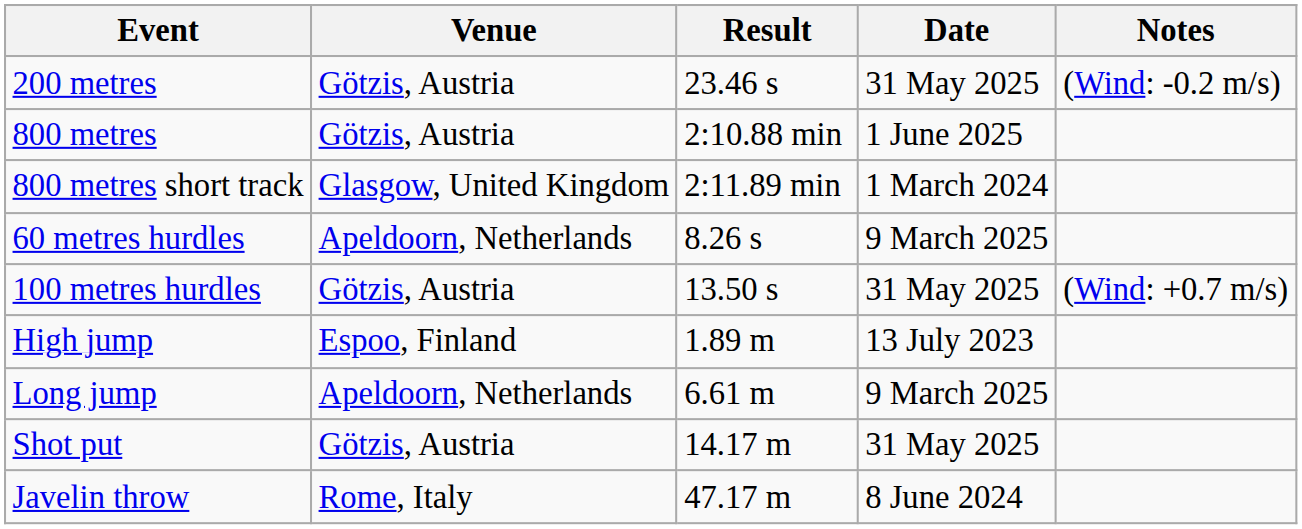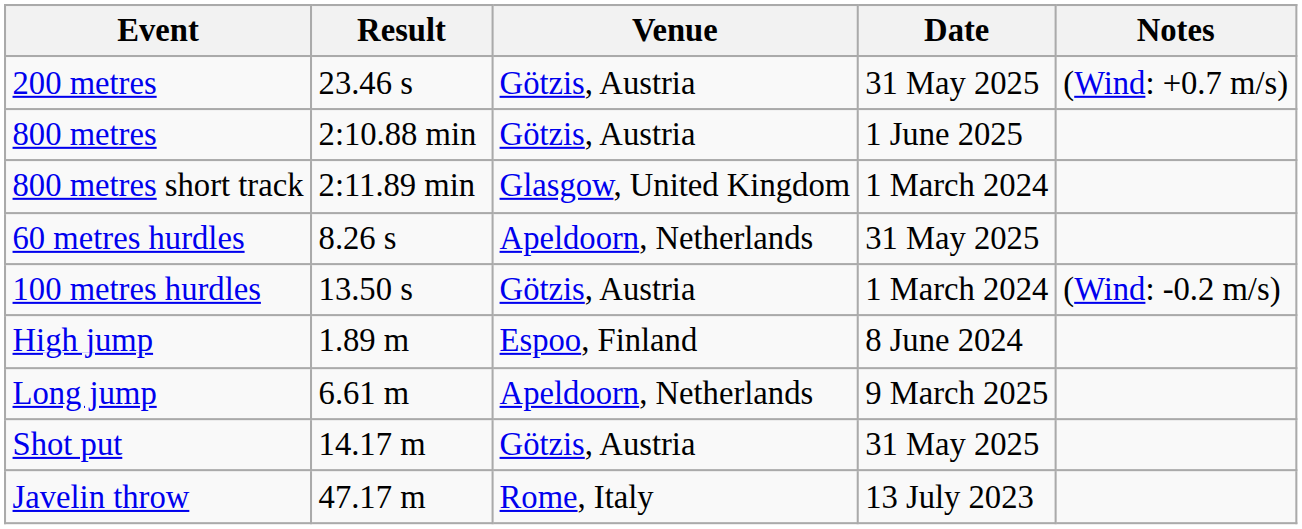 <table class="wikitable plainrowheaders">
 <tr>
 <th scope="col">Event</th>
+<th scope="col">Result</th>
 <th scope="col">Venue</th>
-<th scope="col">Result</th>
 <th scope="col">Date</th>
 <th scope="col">Notes</th>
 </tr>
 <tr>
 <td><a href='#'>200 metres</a></td>
+<td>23.46 s</td>
 <td><a href='#'>Götzis</a>, Austria</td>
-<td>23.46 s</td>
 <td>31 May 2025</td>
-<td>(<a href='#'>Wind</a>: -0.2 m/s)</td>
+<td>(<a href='#'>Wind</a>: +0.7 m/s)</td>
 </tr>
 <tr>
 <td><a href='#'>800 metres</a></td>
+<td>2:10.88 min </td>
 <td><a href='#'>Götzis</a>, Austria</td>
-<td>2:10.88 min </td>
 <td>1 June 2025</td>
 <td></td>
 </tr>
 <tr>
 <td><a href='#'>800 metres</a> short track</td>
+<td>2:11.89 min </td>
 <td><a href='#'>Glasgow</a>, United Kingdom</td>
-<td>2:11.89 min </td>
 <td>1 March 2024</td>
 <td></td>
 </tr>
 <tr>
 <td><a href='#'>60 metres hurdles</a></td>
+<td>8.26 s </td>
 <td><a href='#'>Apeldoorn</a>, Netherlands</td>
-<td>8.26 s </td>
-<td>9 March 2025</td>
+<td>31 May 2025</td>
 <td></td>
 </tr>
 <tr>
 <td><a href='#'>100 metres hurdles</a></td>
+<td>13.50 s</td>
 <td><a href='#'>Götzis</a>, Austria</td>
-<td>13.50 s</td>
-<td>31 May 2025</td>
-<td>(<a href='#'>Wind</a>: +0.7 m/s)</td>
+<td>1 March 2024</td>
+<td>(<a href='#'>Wind</a>: -0.2 m/s)</td>
 </tr>
 <tr>
 <td><a href='#'>High jump</a></td>
+<td>1.89 m</td>
 <td><a href='#'>Espoo</a>, Finland</td>
-<td>1.89 m</td>
-<td>13 July 2023</td>
+<td>8 June 2024</td>
 <td></td>
 </tr>
 <tr>
 <td><a href='#'>Long jump</a></td>
+<td>6.61 m </td>
 <td><a href='#'>Apeldoorn</a>, Netherlands</td>
-<td>6.61 m </td>
 <td>9 March 2025</td>
 <td></td>
 </tr>
 <tr>
 <td><a href='#'>Shot put</a></td>
+<td>14.17 m</td>
 <td><a href='#'>Götzis</a>, Austria</td>
-<td>14.17 m</td>
 <td>31 May 2025</td>
 <td></td>
 </tr>
 <tr>
 <td><a href='#'>Javelin throw</a></td>
+<td>47.17 m</td>
 <td><a href='#'>Rome</a>, Italy</td>
-<td>47.17 m</td>
-<td>8 June 2024</td>
+<td>13 July 2023</td>
 <td></td>
 </tr>
 </table>
